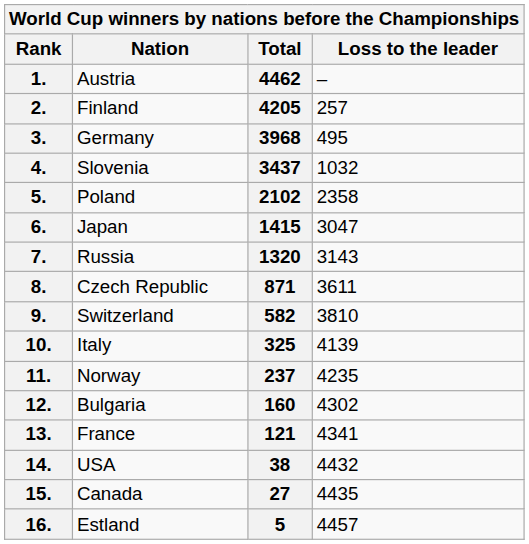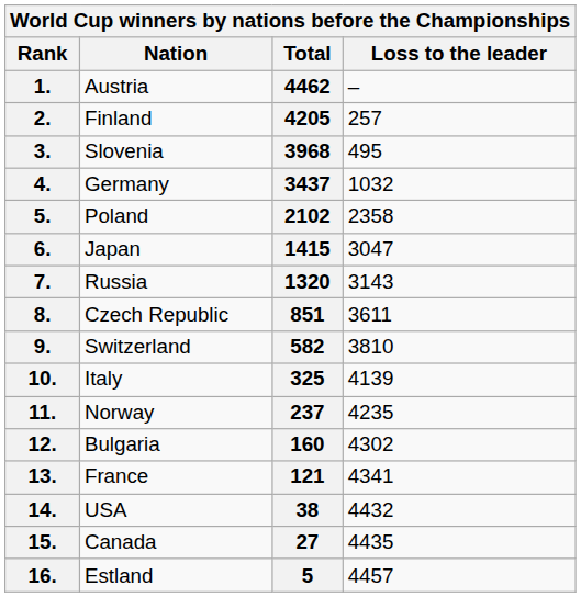 <table class="wikitable collapsible collapsed">
 <tr>
 <th colspan="4">World Cup winners by nations before the Championships</th>
 </tr>
 <tr>
 <th>Rank</th>
 <th>Nation</th>
 <th>Total</th>
 <th>Loss to the leader</th>
 </tr>
 <tr>
 <th>1.</th>
 <td>Austria</td>
 <th>4462</th>
 <td>–</td>
 </tr>
 <tr>
 <th>2.</th>
 <td>Finland</td>
 <th>4205</th>
 <td>257</td>
 </tr>
 <tr>
 <th>3.</th>
-<td>Germany</td>
+<td>Slovenia</td>
 <th>3968</th>
 <td>495</td>
 </tr>
 <tr>
 <th>4.</th>
-<td>Slovenia</td>
+<td>Germany</td>
 <th>3437</th>
 <td>1032</td>
 </tr>
 <tr>
 <th>5.</th>
 <td>Poland</td>
 <th>2102</th>
 <td>2358</td>
 </tr>
 <tr>
 <th>6.</th>
 <td>Japan</td>
 <th>1415</th>
 <td>3047</td>
 </tr>
 <tr>
 <th>7.</th>
 <td>Russia</td>
 <th>1320</th>
 <td>3143</td>
 </tr>
 <tr>
 <th>8.</th>
 <td>Czech Republic</td>
-<th>871</th>
+<th>851</th>
 <td>3611</td>
 </tr>
 <tr>
 <th>9.</th>
 <td>Switzerland</td>
 <th>582</th>
 <td>3810</td>
 </tr>
 <tr>
 <th>10.</th>
 <td>Italy</td>
 <th>325</th>
 <td>4139</td>
 </tr>
 <tr>
 <th>11.</th>
 <td>Norway</td>
 <th>237</th>
 <td>4235</td>
 </tr>
 <tr>
 <th>12.</th>
 <td>Bulgaria</td>
 <th>160</th>
 <td>4302</td>
 </tr>
 <tr>
 <th>13.</th>
 <td>France</td>
 <th>121</th>
 <td>4341</td>
 </tr>
 <tr>
 <th>14.</th>
 <td>USA</td>
 <th>38</th>
 <td>4432</td>
 </tr>
 <tr>
 <th>15.</th>
 <td>Canada</td>
 <th>27</th>
 <td>4435</td>
 </tr>
 <tr>
 <th>16.</th>
 <td>Estland</td>
 <th>5</th>
 <td>4457</td>
 </tr>
 </table>
